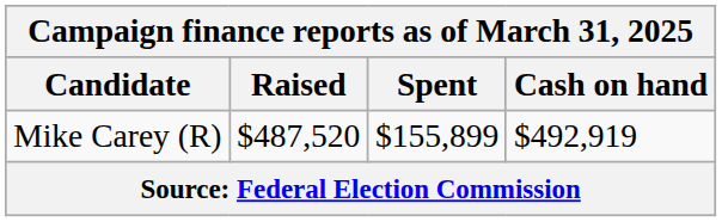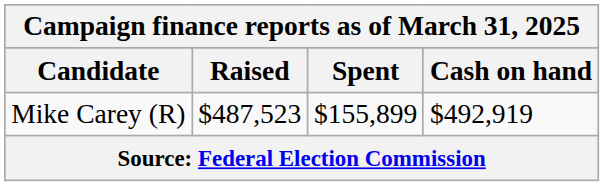 <table class="wikitable sortable">
 <tr>
 <th colspan=4>Campaign finance reports as of March 31, 2025</th>
 </tr>
 <tr style="text-align:center;">
 <th>Candidate</th>
 <th>Raised</th>
 <th>Spent</th>
 <th>Cash on hand</th>
 </tr>
 <tr>
 <td>Mike Carey (R)</td>
-<td>$487,520</td>
+<td>$487,523</td>
 <td>$155,899</td>
 <td>$492,919</td>
 </tr>
 <tr>
 <th colspan="4"><small>Source: <a href='#'>Federal Election Commission</a></small></th>
 </tr>
 </table>
